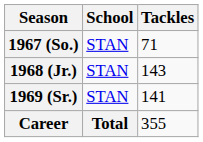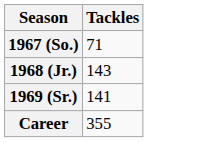 <table class="wikitable">
 <tr>
 <th>Season</th>
-<th>School</th>
 <th>Tackles</th>
 </tr>
 <tr>
 <th>1967 (So.)</th>
-<td><a href='#'>STAN</a></td>
 <td>71</td>
 </tr>
 <tr>
 <th>1968 (Jr.)</th>
-<td><a href='#'>STAN</a></td>
 <td>143</td>
 </tr>
 <tr>
 <th>1969 (Sr.)</th>
-<td><a href='#'>STAN</a></td>
 <td>141</td>
 </tr>
 <tr>
 <th>Career</th>
-<th>Total</th>
 <td>355</td>
 </tr>
 </table>
